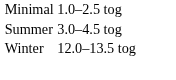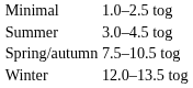 <table>
 <tr>
 <td>Minimal</td>
 <td>1.0–2.5 tog</td>
 </tr>
 <tr>
 <td>Summer</td>
 <td>3.0–4.5 tog</td>
 </tr>
 <tr>
+<td>Spring/autumn</td>
+<td>7.5–10.5 tog</td>
+</tr>
+<tr>
 <td>Winter</td>
 <td>12.0–13.5 tog</td>
 </tr>
 </table>
